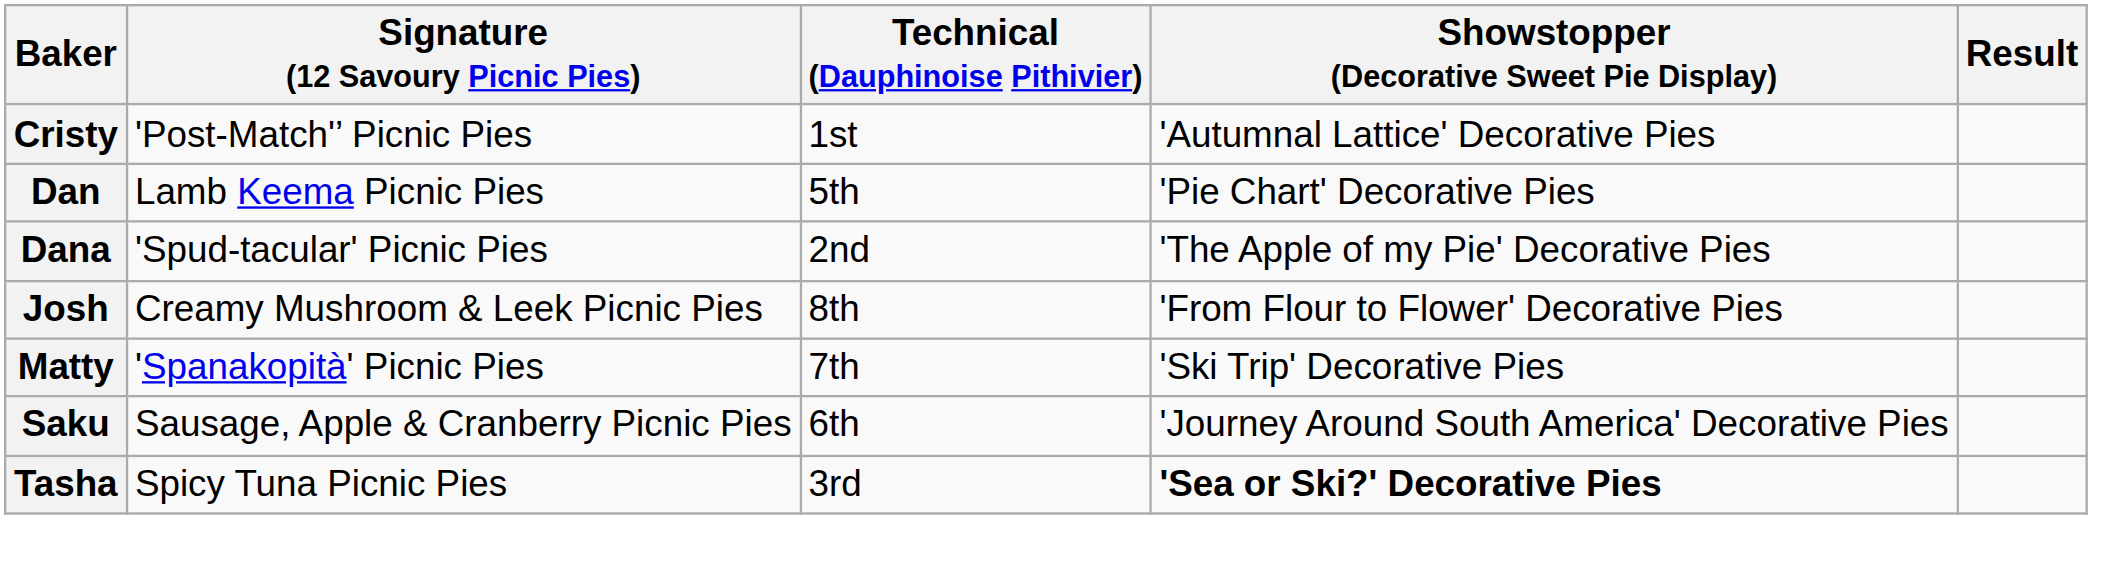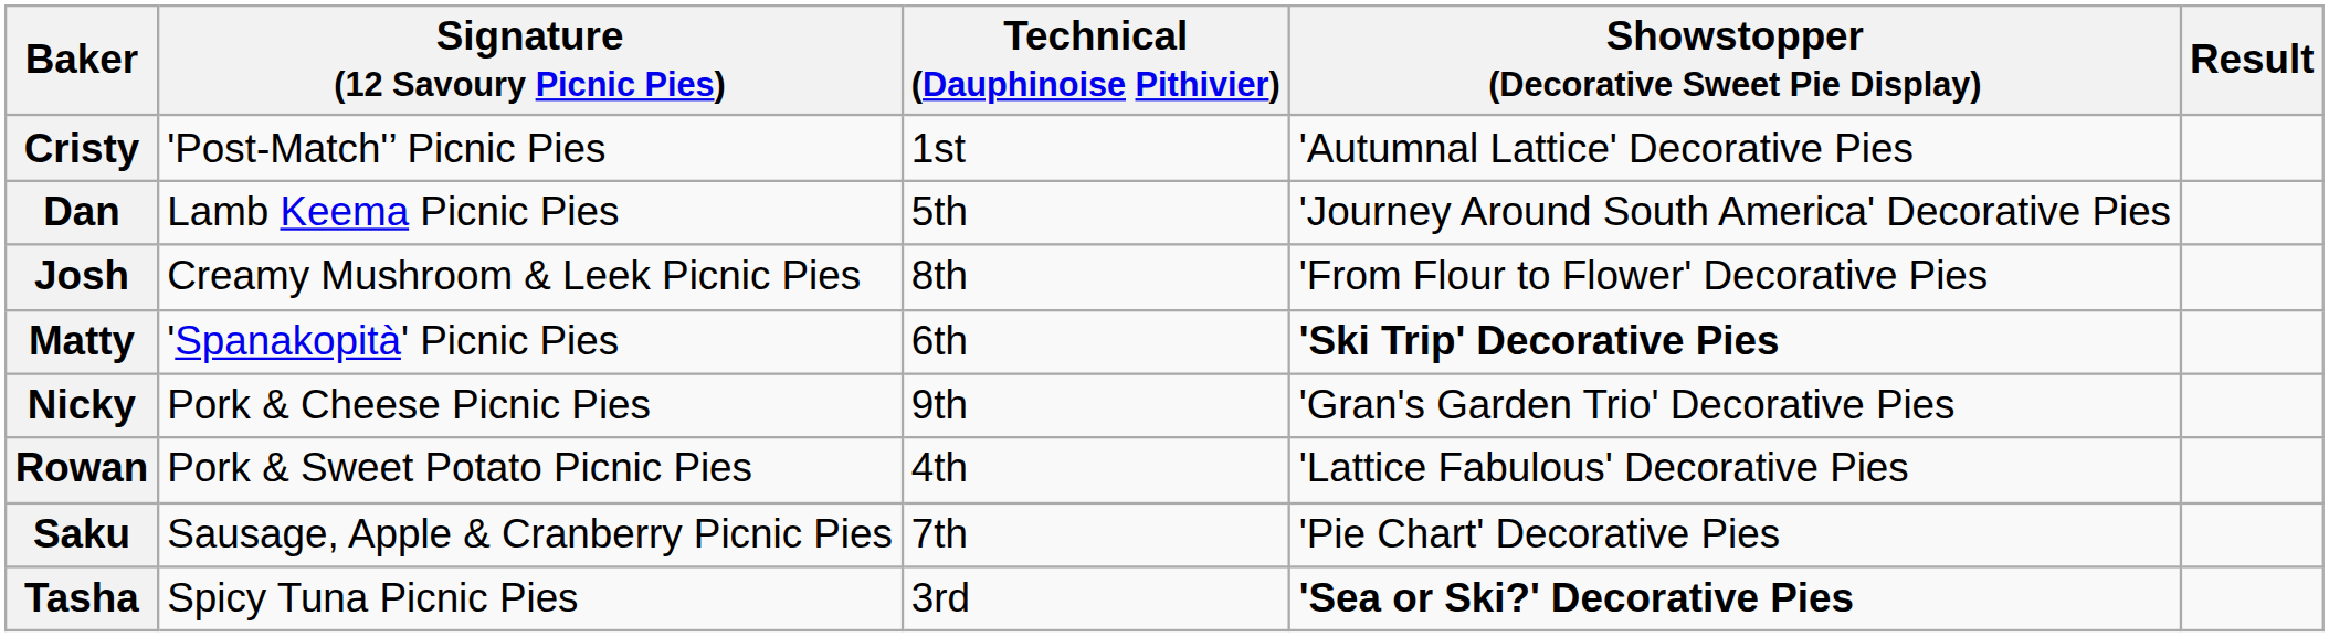 <table class="wikitable sortable col3center sticky-header">
 <tr>
 <th scope="col">Baker</th>
 <th scope="col" class="unsortable">Signature<br><small> (12 Savoury <a href='#'>Picnic Pies</a>) </small></th>
 <th scope="col">Technical<br><small> (<a href='#'>Dauphinoise</a> <a href='#'>Pithivier</a>) </small></th>
 <th scope="col" class="unsortable">Showstopper<br><small> (Decorative Sweet Pie Display) </small></th>
 <th scope="col">Result</th>
 </tr>
 <tr>
 <th scope="row">Cristy</th>
 <td>'Post-Match'’ Picnic Pies</td>
 <td>1st</td>
 <td>'Autumnal Lattice' Decorative Pies</td>
 <td></td>
 </tr>
 <tr>
 <th scope="row">Dan</th>
 <td>Lamb <a href='#'>Keema</a> Picnic Pies</td>
 <td>5th</td>
-<td>'Pie Chart' Decorative Pies</td>
-<td></td>
-</tr>
-<tr>
-<th scope="row">Dana</th>
-<td>'Spud-tacular' Picnic Pies</td>
-<td>2nd</td>
-<td>'The Apple of my Pie' Decorative Pies</td>
+<td>'Journey Around South America' Decorative Pies</td>
 <td></td>
 </tr>
 <tr>
 <th scope="row">Josh</th>
 <td>Creamy Mushroom & Leek Picnic Pies</td>
 <td>8th</td>
 <td>'From Flour to Flower' Decorative Pies</td>
 <td></td>
 </tr>
 <tr>
 <th scope="row">Matty</th>
 <td>'<a href='#'>Spanakopità</a>' Picnic Pies</td>
-<td>7th</td>
-<td>'Ski Trip' Decorative Pies</td>
+<td>6th</td>
+<td><strong>'Ski Trip' Decorative Pies</strong></td>
+<td></td>
+</tr>
+<tr>
+<th scope="row">Nicky</th>
+<td>Pork & Cheese Picnic Pies</td>
+<td>9th</td>
+<td>'Gran's Garden Trio' Decorative Pies</td>
+<td></td>
+</tr>
+<tr>
+<th scope="row">Rowan</th>
+<td>Pork & Sweet Potato Picnic Pies</td>
+<td>4th</td>
+<td>'Lattice Fabulous' Decorative Pies</td>
 <td></td>
 </tr>
 <tr>
 <th scope="row">Saku</th>
 <td>Sausage, Apple & Cranberry Picnic Pies</td>
-<td>6th</td>
-<td>'Journey Around South America' Decorative Pies</td>
+<td>7th</td>
+<td>'Pie Chart' Decorative Pies</td>
 <td></td>
 </tr>
 <tr>
 <th scope="row">Tasha</th>
 <td>Spicy Tuna Picnic Pies</td>
 <td>3rd</td>
 <td><strong>'Sea or Ski?' Decorative Pies</strong></td>
 <td></td>
 </tr>
 </table>
